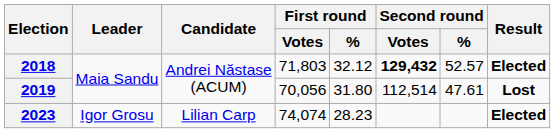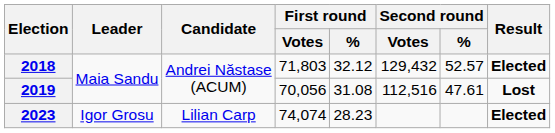 <table class="wikitable" style="text-align:center">
 <tr>
 <th rowspan="2">Election</th>
 <th rowspan="2">Leader</th>
 <th rowspan="2">Candidate</th>
 <th colspan="2">First round</th>
 <th colspan="2">Second round</th>
 <th rowspan="2">Result</th>
 </tr>
 <tr>
 <th>Votes</th>
 <th><strong>%</strong></th>
 <th>Votes</th>
 <th><strong>%</strong></th>
 </tr>
 <tr>
 <th><a href='#'>2018</a></th>
 <td rowspan="2"><a href='#'>Maia Sandu</a></td>
 <td rowspan="2"><a href='#'>Andrei Năstase</a><br>(ACUM)</td>
 <td align="right">71,803</td>
 <td align="right">32.12</td>
-<td align="right"><strong>129,432</strong></td>
+<td align="right">129,432</td>
 <td align="right">52.57</td>
 <td><strong>Elected</strong> </td>
 </tr>
 <tr>
 <th><a href='#'>2019</a></th>
 <td align="right">70,056</td>
-<td align="right">31.80</td>
-<td align="right">112,514</td>
+<td align="right">31.08</td>
+<td align="right">112,516</td>
 <td align="right">47.61</td>
 <td><strong>Lost</strong> </td>
 </tr>
 <tr>
 <th><a href='#'>2023</a></th>
 <td><a href='#'>Igor Grosu</a></td>
 <td><a href='#'>Lilian Carp</a></td>
 <td>74,074</td>
 <td>28.23</td>
 <td></td>
 <td></td>
 <td><strong>Elected</strong> </td>
 </tr>
 </table>
